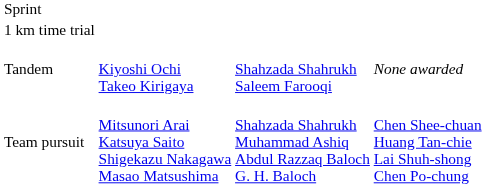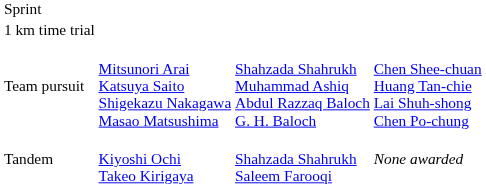 <table>
 <tr>
 <td>Sprint</td>
 <td></td>
 <td></td>
 <td></td>
 </tr>
 <tr>
 <td>1 km time trial</td>
 <td></td>
 <td></td>
 <td></td>
 </tr>
 <tr>
+<td>Team pursuit</td>
+<td><br><a href='#'>Mitsunori Arai</a><br><a href='#'>Katsuya Saito</a><br><a href='#'>Shigekazu Nakagawa</a><br><a href='#'>Masao Matsushima</a></td>
+<td><br><a href='#'>Shahzada Shahrukh</a><br><a href='#'>Muhammad Ashiq</a><br><a href='#'>Abdul Razzaq Baloch</a><br><a href='#'>G. H. Baloch</a></td>
+<td><br><a href='#'>Chen Shee-chuan</a><br><a href='#'>Huang Tan-chie</a><br><a href='#'>Lai Shuh-shong</a><br><a href='#'>Chen Po-chung</a></td>
+</tr>
+<tr>
 <td>Tandem</td>
 <td><br><a href='#'>Kiyoshi Ochi</a><br><a href='#'>Takeo Kirigaya</a></td>
 <td><br><a href='#'>Shahzada Shahrukh</a><br><a href='#'>Saleem Farooqi</a></td>
 <td><em>None awarded</em></td>
 </tr>
-<tr>
-<td>Team pursuit</td>
-<td><br><a href='#'>Mitsunori Arai</a><br><a href='#'>Katsuya Saito</a><br><a href='#'>Shigekazu Nakagawa</a><br><a href='#'>Masao Matsushima</a></td>
-<td><br><a href='#'>Shahzada Shahrukh</a><br><a href='#'>Muhammad Ashiq</a><br><a href='#'>Abdul Razzaq Baloch</a><br><a href='#'>G. H. Baloch</a></td>
-<td><br><a href='#'>Chen Shee-chuan</a><br><a href='#'>Huang Tan-chie</a><br><a href='#'>Lai Shuh-shong</a><br><a href='#'>Chen Po-chung</a></td>
-</tr>
 </table>
